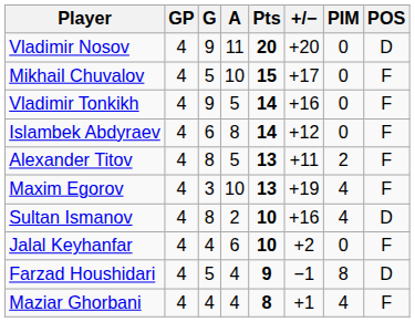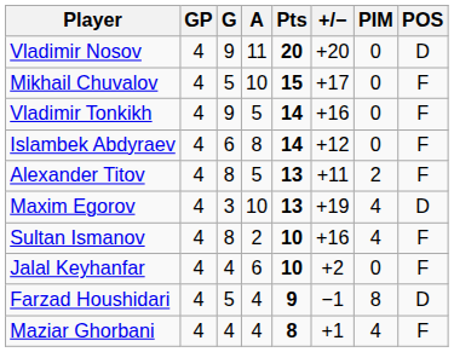 <table class="wikitable sortable" style="text-align:center;">
 <tr>
 <th>Player</th>
 <th>GP</th>
 <th>G</th>
 <th>A</th>
 <th>Pts</th>
 <th>+/−</th>
 <th>PIM</th>
 <th>POS</th>
 </tr>
 <tr>
 <td style="text-align:left;"> <a href='#'>Vladimir Nosov</a></td>
 <td>4</td>
 <td>9</td>
 <td>11</td>
 <td><strong>20</strong></td>
 <td>+20</td>
 <td>0</td>
 <td>D</td>
 </tr>
 <tr>
 <td style="text-align:left;"> <a href='#'>Mikhail Chuvalov</a></td>
 <td>4</td>
 <td>5</td>
 <td>10</td>
 <td><strong>15</strong></td>
 <td>+17</td>
 <td>0</td>
 <td>F</td>
 </tr>
 <tr>
 <td style="text-align:left;"> <a href='#'>Vladimir Tonkikh</a></td>
 <td>4</td>
 <td>9</td>
 <td>5</td>
 <td><strong>14</strong></td>
 <td>+16</td>
 <td>0</td>
 <td>F</td>
 </tr>
 <tr>
 <td style="text-align:left;"> <a href='#'>Islambek Abdyraev</a></td>
 <td>4</td>
 <td>6</td>
 <td>8</td>
 <td><strong>14</strong></td>
 <td>+12</td>
 <td>0</td>
 <td>F</td>
 </tr>
 <tr>
 <td style="text-align:left;"> <a href='#'>Alexander Titov</a></td>
 <td>4</td>
 <td>8</td>
 <td>5</td>
 <td><strong>13</strong></td>
 <td>+11</td>
 <td>2</td>
 <td>F</td>
 </tr>
 <tr>
 <td style="text-align:left;"> <a href='#'>Maxim Egorov</a></td>
 <td>4</td>
 <td>3</td>
 <td>10</td>
 <td><strong>13</strong></td>
 <td>+19</td>
 <td>4</td>
-<td>F</td>
+<td>D</td>
 </tr>
 <tr>
 <td style="text-align:left;"> <a href='#'>Sultan Ismanov</a></td>
 <td>4</td>
 <td>8</td>
 <td>2</td>
 <td><strong>10</strong></td>
 <td>+16</td>
 <td>4</td>
-<td>D</td>
+<td>F</td>
 </tr>
 <tr>
 <td style="text-align:left;"> <a href='#'>Jalal Keyhanfar</a></td>
 <td>4</td>
 <td>4</td>
 <td>6</td>
 <td><strong>10</strong></td>
 <td>+2</td>
 <td>0</td>
 <td>F</td>
 </tr>
 <tr>
 <td style="text-align:left;"> <a href='#'>Farzad Houshidari</a></td>
 <td>4</td>
 <td>5</td>
 <td>4</td>
 <td><strong>9</strong></td>
 <td>−1</td>
 <td>8</td>
 <td>D</td>
 </tr>
 <tr>
 <td style="text-align:left;"> <a href='#'>Maziar Ghorbani</a></td>
 <td>4</td>
 <td>4</td>
 <td>4</td>
 <td><strong>8</strong></td>
 <td>+1</td>
 <td>4</td>
 <td>F</td>
 </tr>
 </table>
